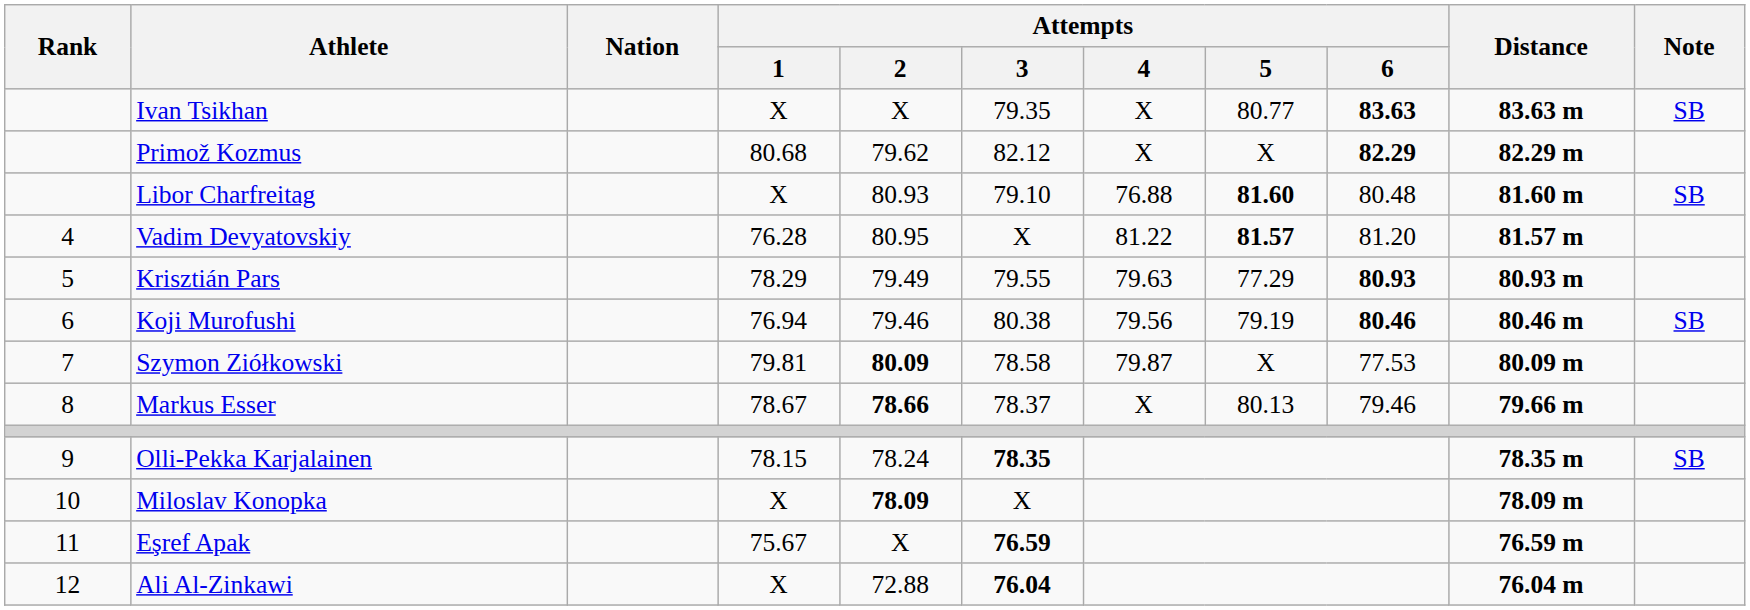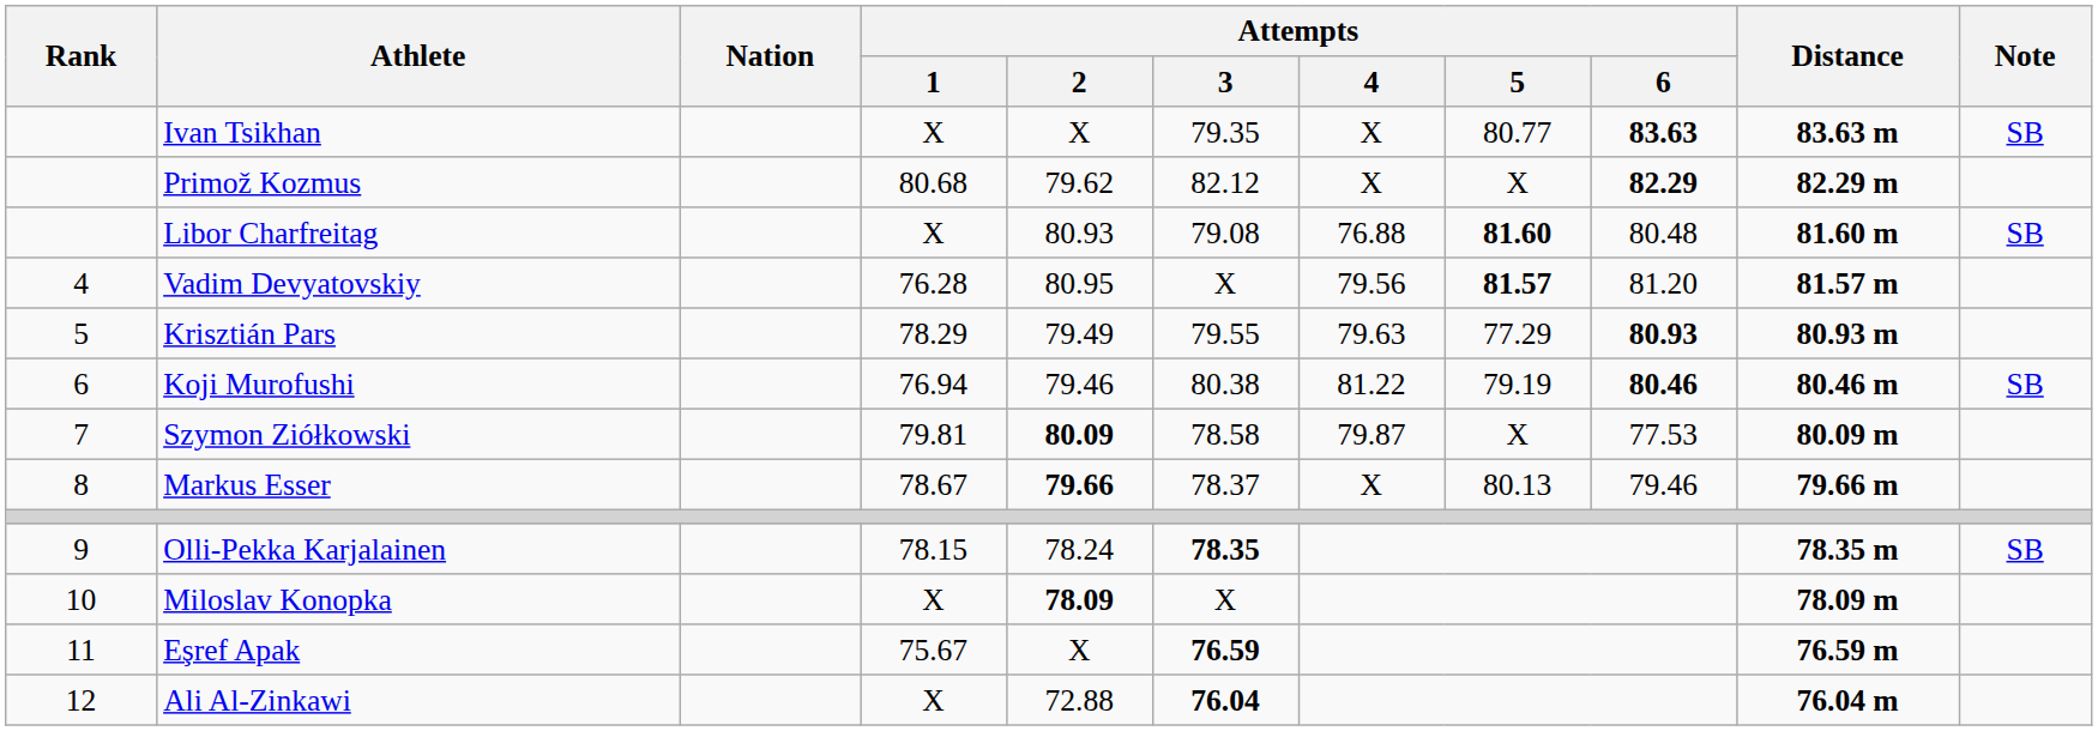 <table class="wikitable" style=" text-align:center; font-size:110%;" width="95%">
 <tr>
 <th rowspan="2">Rank</th>
 <th rowspan="2">Athlete</th>
 <th rowspan="2">Nation</th>
 <th colspan="6">Attempts</th>
 <th rowspan="2">Distance</th>
 <th rowspan="2">Note</th>
 </tr>
 <tr>
 <th>1</th>
 <th>2</th>
 <th>3</th>
 <th>4</th>
 <th>5</th>
 <th>6</th>
 </tr>
 <tr>
 <td></td>
 <td align=left><a href='#'>Ivan Tsikhan</a></td>
 <td align=left></td>
 <td>X</td>
 <td>X</td>
 <td>79.35</td>
 <td>X</td>
 <td>80.77</td>
 <td><strong>83.63</strong></td>
 <td><strong>83.63 m </strong></td>
 <td><a href='#'>SB</a></td>
 </tr>
 <tr>
 <td></td>
 <td align=left><a href='#'>Primož Kozmus</a></td>
 <td align=left></td>
 <td>80.68</td>
 <td>79.62</td>
 <td>82.12</td>
 <td>X</td>
 <td>X</td>
 <td><strong>82.29</strong></td>
 <td><strong>82.29 m </strong></td>
 <td></td>
 </tr>
 <tr>
 <td></td>
 <td align=left><a href='#'>Libor Charfreitag</a></td>
 <td align=left></td>
 <td>X</td>
 <td>80.93</td>
-<td>79.10</td>
+<td>79.08</td>
 <td>76.88</td>
 <td><strong>81.60</strong></td>
 <td>80.48</td>
 <td><strong>81.60 m </strong></td>
 <td><a href='#'>SB</a></td>
 </tr>
 <tr>
 <td>4</td>
 <td align=left><a href='#'>Vadim Devyatovskiy</a></td>
 <td align=left></td>
 <td>76.28</td>
 <td>80.95</td>
 <td>X</td>
-<td>81.22</td>
+<td>79.56</td>
 <td><strong>81.57</strong></td>
 <td>81.20</td>
 <td><strong>81.57 m </strong></td>
 <td></td>
 </tr>
 <tr>
 <td>5</td>
 <td align=left><a href='#'>Krisztián Pars</a></td>
 <td align=left></td>
 <td>78.29</td>
 <td>79.49</td>
 <td>79.55</td>
 <td>79.63</td>
 <td>77.29</td>
 <td><strong>80.93</strong></td>
 <td><strong>80.93 m </strong></td>
 <td></td>
 </tr>
 <tr>
 <td>6</td>
 <td align=left><a href='#'>Koji Murofushi</a></td>
 <td align=left></td>
 <td>76.94</td>
 <td>79.46</td>
 <td>80.38</td>
-<td>79.56</td>
+<td>81.22</td>
 <td>79.19</td>
 <td><strong>80.46</strong></td>
 <td><strong>80.46 m </strong></td>
 <td><a href='#'>SB</a></td>
 </tr>
 <tr>
 <td>7</td>
 <td align=left><a href='#'>Szymon Ziółkowski</a></td>
 <td align=left></td>
 <td>79.81</td>
 <td><strong>80.09</strong></td>
 <td>78.58</td>
 <td>79.87</td>
 <td>X</td>
 <td>77.53</td>
 <td><strong>80.09 m </strong></td>
 <td></td>
 </tr>
 <tr>
 <td>8</td>
 <td align=left><a href='#'>Markus Esser</a></td>
 <td align=left></td>
 <td>78.67</td>
-<td><strong>78.66</strong></td>
+<td><strong>79.66</strong></td>
 <td>78.37</td>
 <td>X</td>
 <td>80.13</td>
 <td>79.46</td>
 <td><strong>79.66 m </strong></td>
 <td></td>
 </tr>
 <tr>
 <td colspan=11 bgcolor=lightgray></td>
 </tr>
 <tr>
 <td>9</td>
 <td align=left><a href='#'>Olli-Pekka Karjalainen</a></td>
 <td align=left></td>
 <td>78.15</td>
 <td>78.24</td>
 <td><strong>78.35</strong></td>
 <td colspan="3"></td>
 <td><strong>78.35 m </strong></td>
 <td><a href='#'>SB</a></td>
 </tr>
 <tr>
 <td>10</td>
 <td align=left><a href='#'>Miloslav Konopka</a></td>
 <td align=left></td>
 <td>X</td>
 <td><strong>78.09</strong></td>
 <td>X</td>
 <td colspan=3></td>
 <td><strong>78.09 m </strong></td>
 <td></td>
 </tr>
 <tr>
 <td>11</td>
 <td align=left><a href='#'>Eşref Apak</a></td>
 <td align=left></td>
 <td>75.67</td>
 <td>X</td>
 <td><strong>76.59</strong></td>
 <td colspan="3"></td>
 <td><strong>76.59 m </strong></td>
 <td></td>
 </tr>
 <tr>
 <td>12</td>
 <td align=left><a href='#'>Ali Al-Zinkawi</a></td>
 <td align=left></td>
 <td>X</td>
 <td>72.88</td>
 <td><strong>76.04</strong></td>
 <td colspan="3"></td>
 <td><strong>76.04 m </strong></td>
 <td></td>
 </tr>
 </table>
